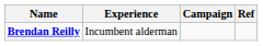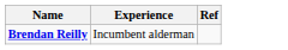 <table class="wikitable" style="text-align:center">
 <tr>
 <th>Name</th>
 <th>Experience</th>
-<th>Campaign</th>
 <th>Ref</th>
 </tr>
 <tr>
 <td><strong><a href='#'>Brendan Reilly</a></strong></td>
 <td>Incumbent alderman</td>
 <td></td>
-<td></td>
 </tr>
 </table>
